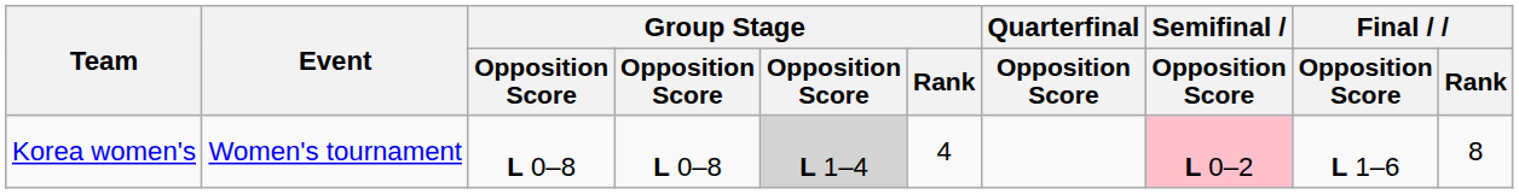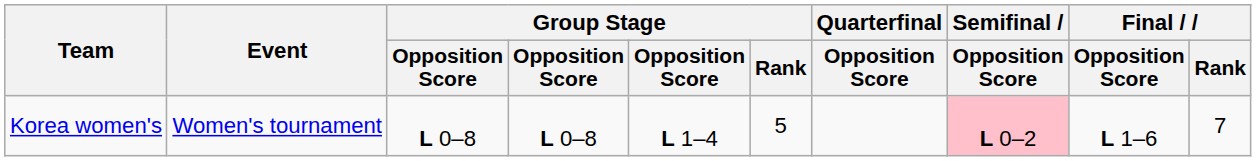 <table class="wikitable" style="font-size:90%">
 <tr>
 <th rowspan=2>Team</th>
 <th rowspan=2>Event</th>
 <th colspan=4>Group Stage</th>
 <th>Quarterfinal</th>
 <th>Semifinal / </th>
 <th colspan=2>Final /  / </th>
 </tr>
 <tr style="font-size:95%">
 <th>Opposition<br>Score</th>
 <th>Opposition<br>Score</th>
 <th>Opposition<br>Score</th>
 <th>Rank</th>
 <th>Opposition<br>Score</th>
 <th>Opposition<br>Score</th>
 <th>Opposition<br>Score</th>
 <th>Rank</th>
 </tr>
 <tr align=center>
 <td align=left><a href='#'>Korea women's</a></td>
 <td align=left><a href='#'>Women's tournament</a></td>
 <td><br><strong>L</strong> 0–8</td>
 <td><br><strong>L</strong> 0–8</td>
-<td style="background: lightgrey;"><br><strong>L</strong> 1–4</td>
-<td>4</td>
+<td><br><strong>L</strong> 1–4</td>
+<td>5</td>
 <td></td>
 <td style="background: pink;"><br><strong>L</strong> 0–2</td>
 <td><br><strong>L</strong> 1–6</td>
-<td>8</td>
+<td>7</td>
 </tr>
 </table>
